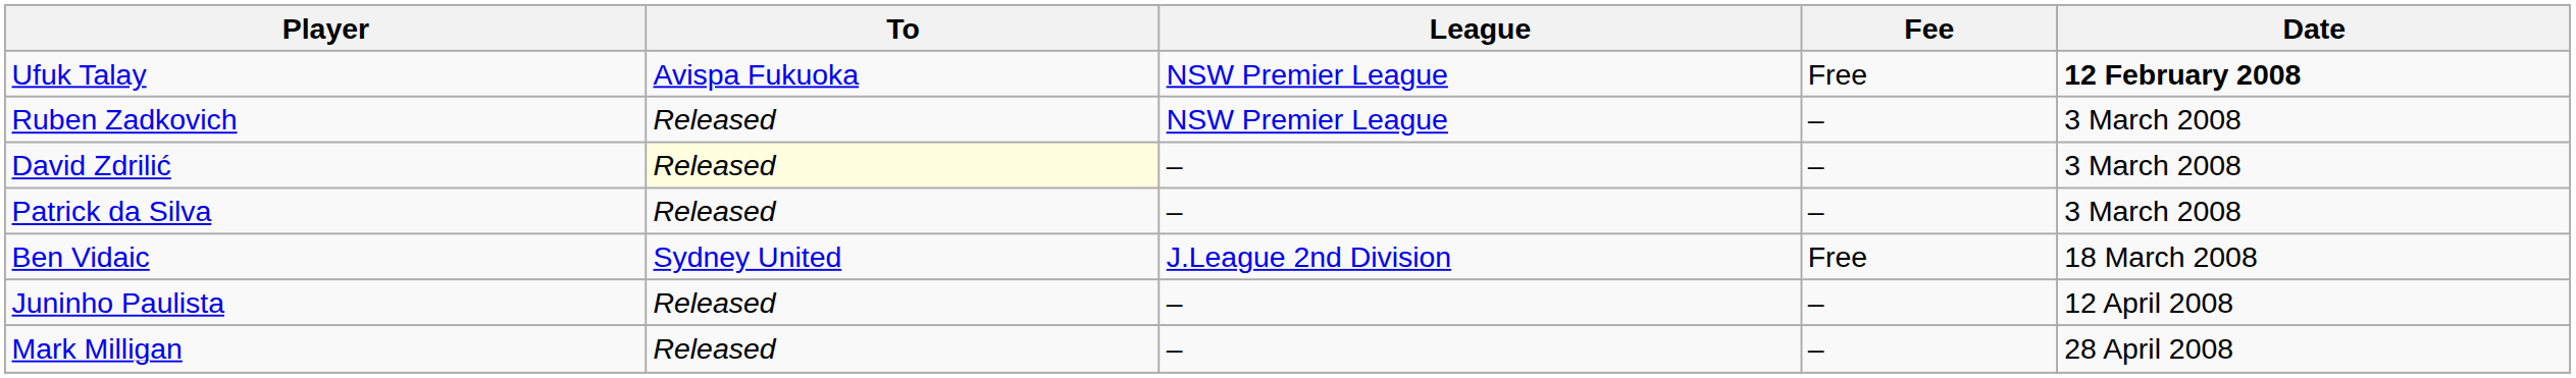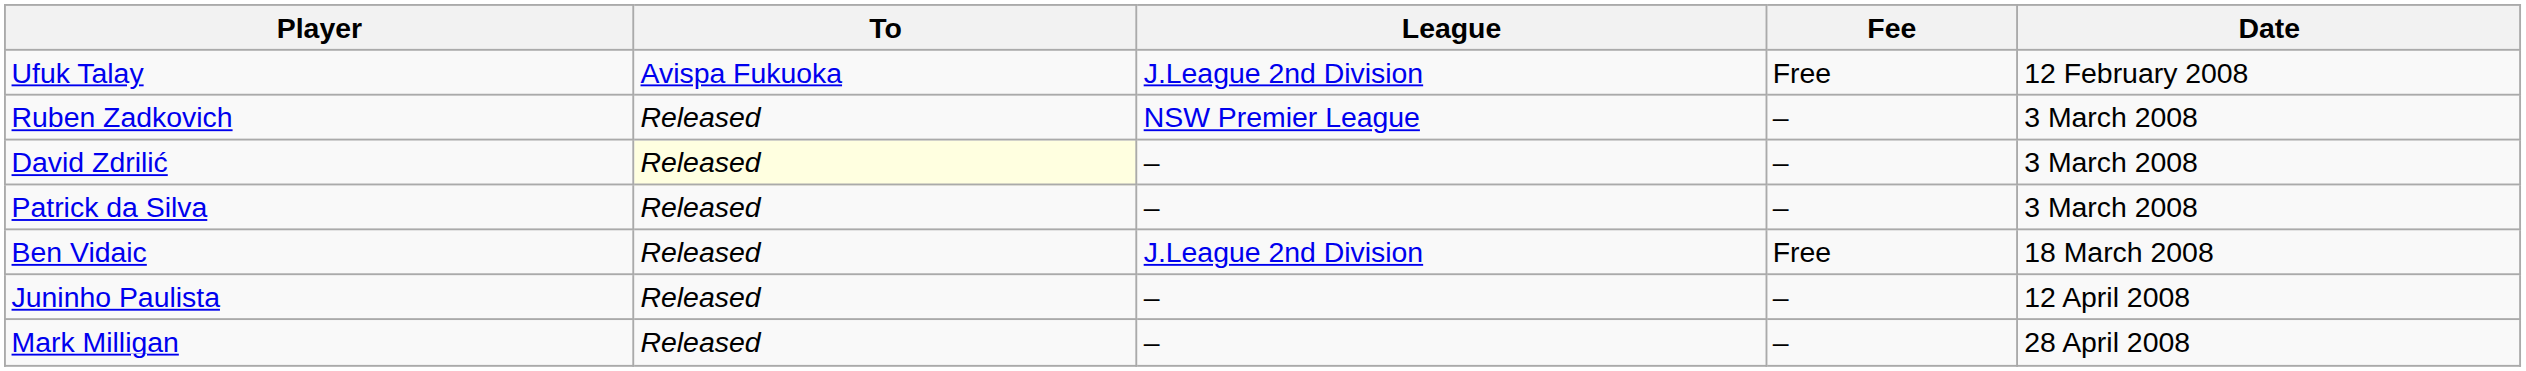 <table class="wikitable" style="text-align:center; font-size:95%;width:85%; text-align:left">
 <tr>
 <th width=25%>Player</th>
 <th width=20%>To</th>
 <th width=25%>League</th>
 <th width=10%>Fee</th>
 <th width=20%>Date</th>
 </tr>
 <tr>
 <td> <a href='#'>Ufuk Talay</a></td>
 <td><a href='#'>Avispa Fukuoka</a></td>
-<td> <a href='#'>NSW Premier League</a></td>
+<td> <a href='#'>J.League 2nd Division</a></td>
 <td>Free</td>
-<td><strong>12 February 2008</strong></td>
+<td>12 February 2008</td>
 </tr>
 <tr>
 <td> <a href='#'>Ruben Zadkovich</a></td>
 <td><em>Released</em></td>
 <td> <a href='#'>NSW Premier League</a></td>
 <td>–</td>
 <td>3 March 2008</td>
 </tr>
 <tr>
 <td> <a href='#'>David Zdrilić</a></td>
 <td style="background: lightyellow;"><em>Released</em></td>
 <td>–</td>
 <td>–</td>
 <td>3 March 2008</td>
 </tr>
 <tr>
 <td> <a href='#'>Patrick da Silva</a></td>
 <td><em>Released</em></td>
 <td>–</td>
 <td>–</td>
 <td>3 March 2008</td>
 </tr>
 <tr>
 <td> <a href='#'>Ben Vidaic</a></td>
-<td><a href='#'>Sydney United</a></td>
+<td><em>Released</em></td>
 <td> <a href='#'>J.League 2nd Division</a></td>
 <td>Free</td>
 <td>18 March 2008</td>
 </tr>
 <tr>
 <td> <a href='#'>Juninho Paulista</a></td>
 <td><em>Released</em></td>
 <td>–</td>
 <td>–</td>
 <td>12 April 2008</td>
 </tr>
 <tr>
 <td> <a href='#'>Mark Milligan</a></td>
 <td><em>Released</em></td>
 <td>–</td>
 <td>–</td>
 <td>28 April 2008</td>
 </tr>
 </table>
